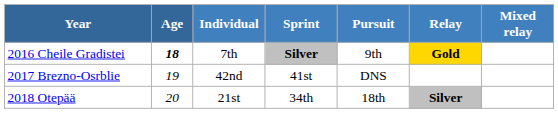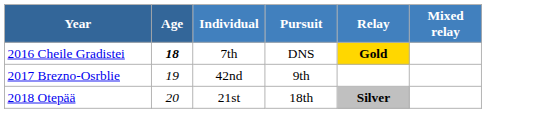 <table class="wikitable" style="font-size:95%; text-align:center; border:grey solid 1px; border-collapse:collapse; background:#ffffff;">
 <tr>
 <th style="background-color:#369; color:white;    width:160px;">Year</th>
 <th style="background-color:#369; color:white;    width:40px;">Age</th>
 <th style="background-color:#4180be; color:white; width:75px;">Individual</th>
-<th style="background-color:#4180be; color:white; width:75px;">Sprint</th>
 <th style="background-color:#4180be; color:white; width:75px;">Pursuit</th>
 <th style="background-color:#4180be; color:white; width:75px;">Relay</th>
 <th style="background-color:#4180be; color:white; width:75px;">Mixed relay</th>
 </tr>
 <tr>
 <td align=left> <a href='#'>2016 Cheile Gradistei</a></td>
 <td><strong><em>18</em></strong></td>
 <td>7th</td>
-<td style="background:silver"><strong>Silver</strong></td>
-<td>9th</td>
+<td>DNS</td>
 <td style="background:gold"><strong>Gold</strong></td>
 <td></td>
 </tr>
 <tr>
 <td align=left> <a href='#'>2017 Brezno-Osrblie</a></td>
 <td><em>19</em></td>
 <td>42nd</td>
-<td>41st</td>
-<td>DNS</td>
+<td>9th</td>
 <td></td>
 <td></td>
 </tr>
 <tr>
 <td align=left> <a href='#'>2018 Otepää</a></td>
 <td><em>20</em></td>
 <td>21st</td>
-<td>34th</td>
 <td>18th</td>
 <td style="background:silver"><strong>Silver</strong></td>
 <td></td>
 </tr>
 </table>
